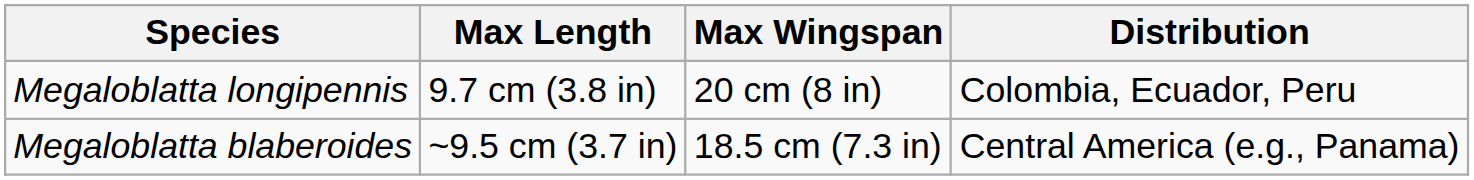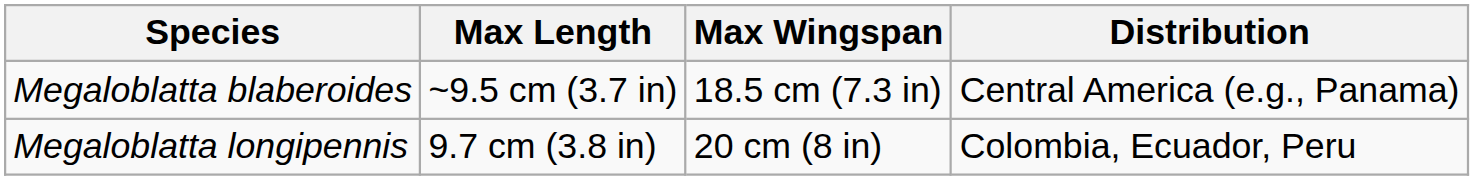 <table class="wikitable">
 <tr>
 <th>Species</th>
 <th>Max Length</th>
 <th>Max Wingspan</th>
 <th>Distribution</th>
 </tr>
 <tr>
+<td><em>Megaloblatta blaberoides</em></td>
+<td>~9.5 cm (3.7 in)</td>
+<td>18.5 cm (7.3 in)</td>
+<td>Central America (e.g., Panama)</td>
+</tr>
+<tr>
 <td><em>Megaloblatta longipennis</em></td>
 <td>9.7 cm (3.8 in)</td>
 <td>20 cm (8 in)</td>
 <td>Colombia, Ecuador, Peru</td>
 </tr>
-<tr>
-<td><em>Megaloblatta blaberoides</em></td>
-<td>~9.5 cm (3.7 in)</td>
-<td>18.5 cm (7.3 in)</td>
-<td>Central America (e.g., Panama)</td>
-</tr>
 </table>
